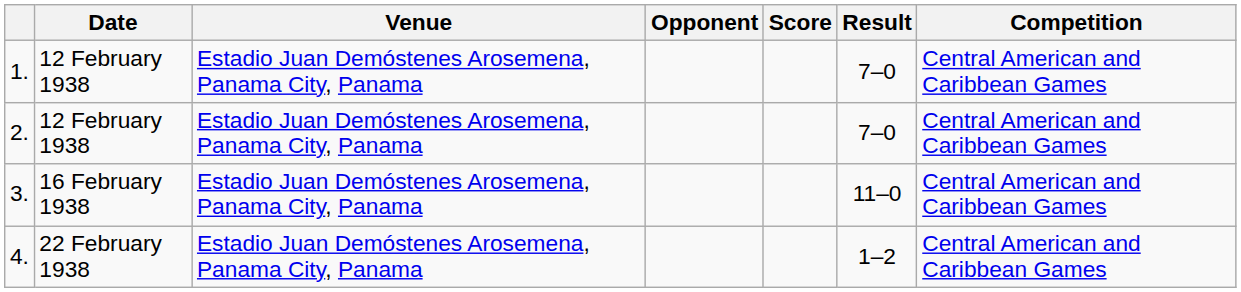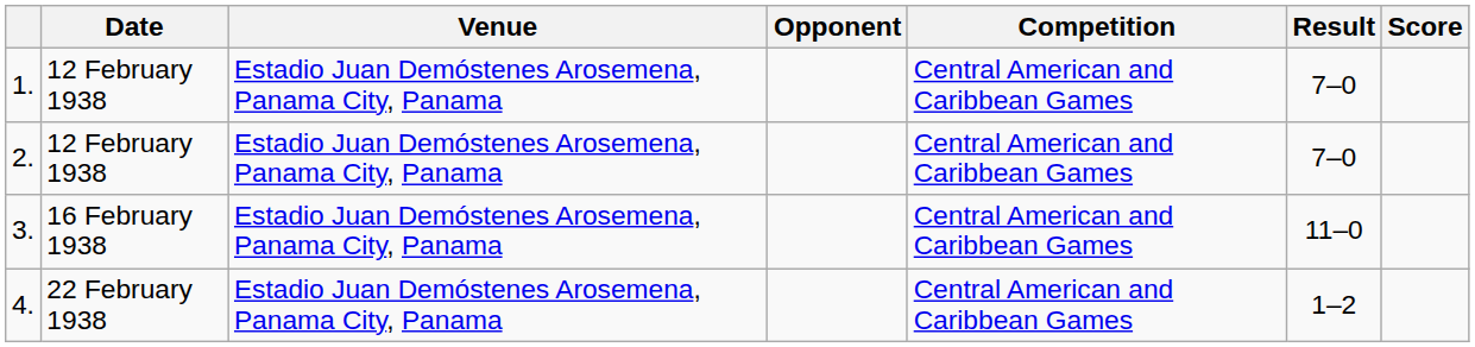 <table class="wikitable">
 <tr>
 <th></th>
 <th>Date</th>
 <th>Venue</th>
 <th>Opponent</th>
+<th>Competition</th>
+<th>Result</th>
 <th>Score</th>
-<th>Result</th>
-<th>Competition</th>
 </tr>
 <tr>
 <td align="center">1.</td>
 <td>12 February 1938</td>
 <td><a href='#'>Estadio Juan Demóstenes Arosemena</a>, <a href='#'>Panama City</a>, <a href='#'>Panama</a></td>
 <td></td>
+<td><a href='#'>Central American and Caribbean Games</a></td>
+<td align="center">7–0</td>
 <td align="center"></td>
-<td align="center">7–0</td>
-<td><a href='#'>Central American and Caribbean Games</a></td>
 </tr>
 <tr>
 <td align="center">2.</td>
 <td>12 February 1938</td>
 <td><a href='#'>Estadio Juan Demóstenes Arosemena</a>, <a href='#'>Panama City</a>, <a href='#'>Panama</a></td>
 <td></td>
+<td><a href='#'>Central American and Caribbean Games</a></td>
+<td align="center">7–0</td>
 <td align="center"></td>
-<td align="center">7–0</td>
-<td><a href='#'>Central American and Caribbean Games</a></td>
 </tr>
 <tr>
 <td align="center">3.</td>
 <td>16 February 1938</td>
 <td><a href='#'>Estadio Juan Demóstenes Arosemena</a>, <a href='#'>Panama City</a>, <a href='#'>Panama</a></td>
 <td></td>
+<td><a href='#'>Central American and Caribbean Games</a></td>
+<td align="center">11–0</td>
 <td align="center"></td>
-<td align="center">11–0</td>
-<td><a href='#'>Central American and Caribbean Games</a></td>
 </tr>
 <tr>
 <td align="center">4.</td>
 <td>22 February 1938</td>
 <td><a href='#'>Estadio Juan Demóstenes Arosemena</a>, <a href='#'>Panama City</a>, <a href='#'>Panama</a></td>
 <td></td>
+<td><a href='#'>Central American and Caribbean Games</a></td>
+<td align="center">1–2</td>
 <td align="center"></td>
-<td align="center">1–2</td>
-<td><a href='#'>Central American and Caribbean Games</a></td>
 </tr>
 </table>
